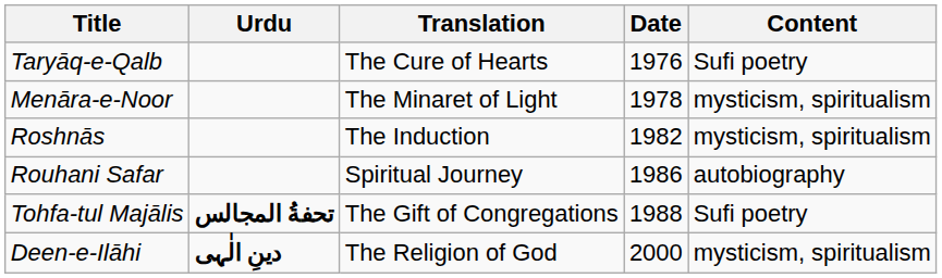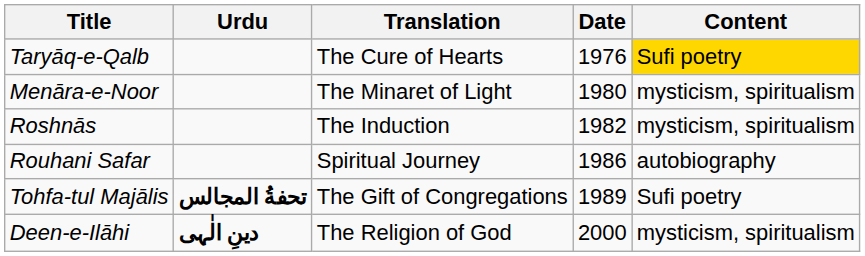 <table class="wikitable">
 <tr>
 <th>Title</th>
 <th>Urdu</th>
 <th>Translation</th>
 <th>Date</th>
 <th>Content</th>
 </tr>
 <tr>
 <td><em>Taryāq-e-Qalb</em></td>
 <td></td>
 <td>The Cure of Hearts</td>
 <td>1976</td>
-<td>Sufi poetry</td>
+<td style="background: gold;">Sufi poetry</td>
 </tr>
 <tr>
 <td><em>Menāra-e-Noor</em></td>
 <td></td>
 <td>The Minaret of Light</td>
-<td>1978</td>
+<td>1980</td>
 <td>mysticism, spiritualism</td>
 </tr>
 <tr>
 <td><em>Roshnās</em></td>
 <td></td>
 <td>The Induction</td>
 <td>1982</td>
 <td>mysticism, spiritualism</td>
 </tr>
 <tr>
 <td><em>Rouhani Safar</em></td>
 <td></td>
 <td>Spiritual Journey</td>
 <td>1986</td>
 <td>autobiography</td>
 </tr>
 <tr>
 <td><em>Tohfa-tul Majālis</em></td>
 <td><strong>تحفةُ المجالس</strong></td>
 <td>The Gift of Congregations</td>
-<td>1988</td>
+<td>1989</td>
 <td>Sufi poetry</td>
 </tr>
 <tr>
 <td><em>Deen-e-Ilāhi</em></td>
 <td><strong>دینِ الٰہی</strong></td>
 <td>The Religion of God</td>
 <td>2000</td>
 <td>mysticism, spiritualism</td>
 </tr>
 </table>
